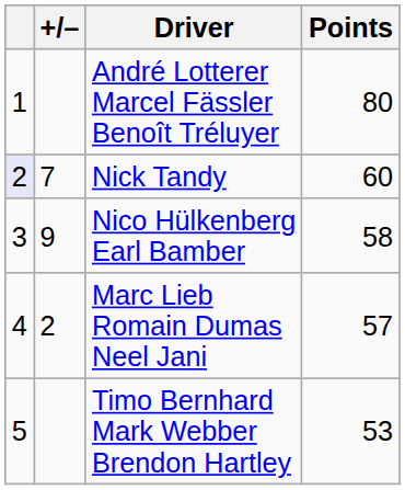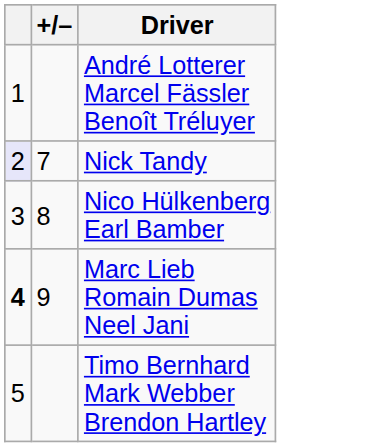 <table class="wikitable" style="font-size: 95%;">
 <tr>
 <th scope="col"></th>
 <th scope="col">+/–</th>
 <th scope="col">Driver</th>
-<th scope="col">Points</th>
 </tr>
 <tr>
 <td align="center">1</td>
 <td align="left"></td>
 <td> <a href='#'>André Lotterer</a><br> <a href='#'>Marcel Fässler</a><br> <a href='#'>Benoît Tréluyer</a></td>
-<td align="right">80</td>
 </tr>
 <tr>
 <td align="center" style="background: lavender;">2</td>
 <td align="left"> 7</td>
 <td> <a href='#'>Nick Tandy</a></td>
-<td align="right">60</td>
 </tr>
 <tr>
 <td align="center">3</td>
-<td align="left"> 9</td>
+<td align="left"> 8</td>
 <td> <a href='#'>Nico Hülkenberg</a><br> <a href='#'>Earl Bamber</a></td>
-<td align="right">58</td>
 </tr>
 <tr>
-<td align="center">4</td>
-<td align="left"> 2</td>
+<td align="center"><strong>4</strong></td>
+<td align="left"> 9</td>
 <td> <a href='#'>Marc Lieb</a><br> <a href='#'>Romain Dumas</a><br> <a href='#'>Neel Jani</a></td>
-<td align="right">57</td>
 </tr>
 <tr>
 <td align="center">5</td>
 <td align="left"></td>
 <td> <a href='#'>Timo Bernhard</a><br> <a href='#'>Mark Webber</a><br> <a href='#'>Brendon Hartley</a></td>
-<td align="right">53</td>
 </tr>
 </table>
